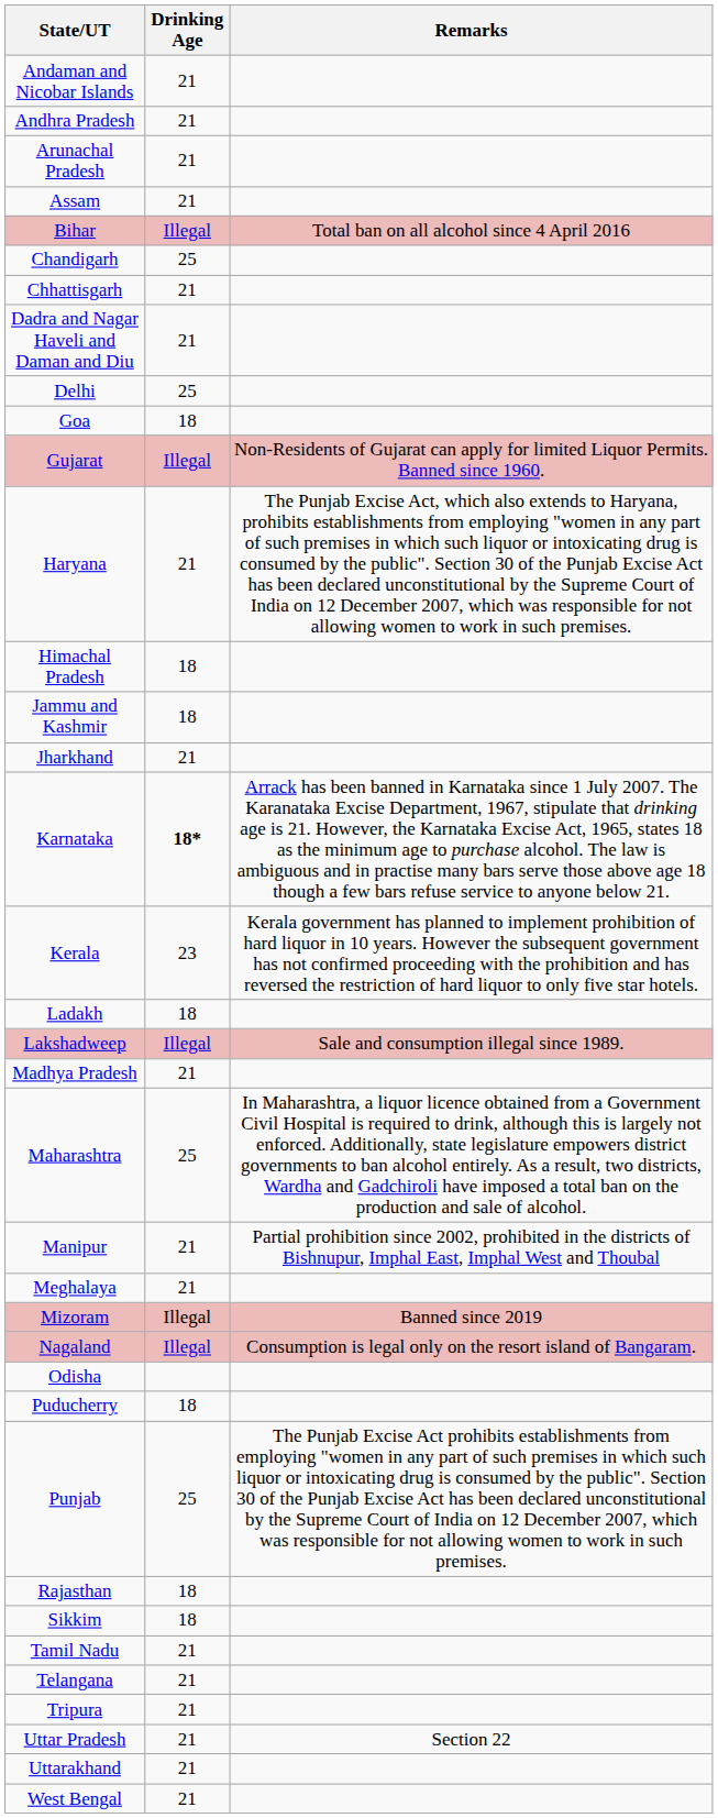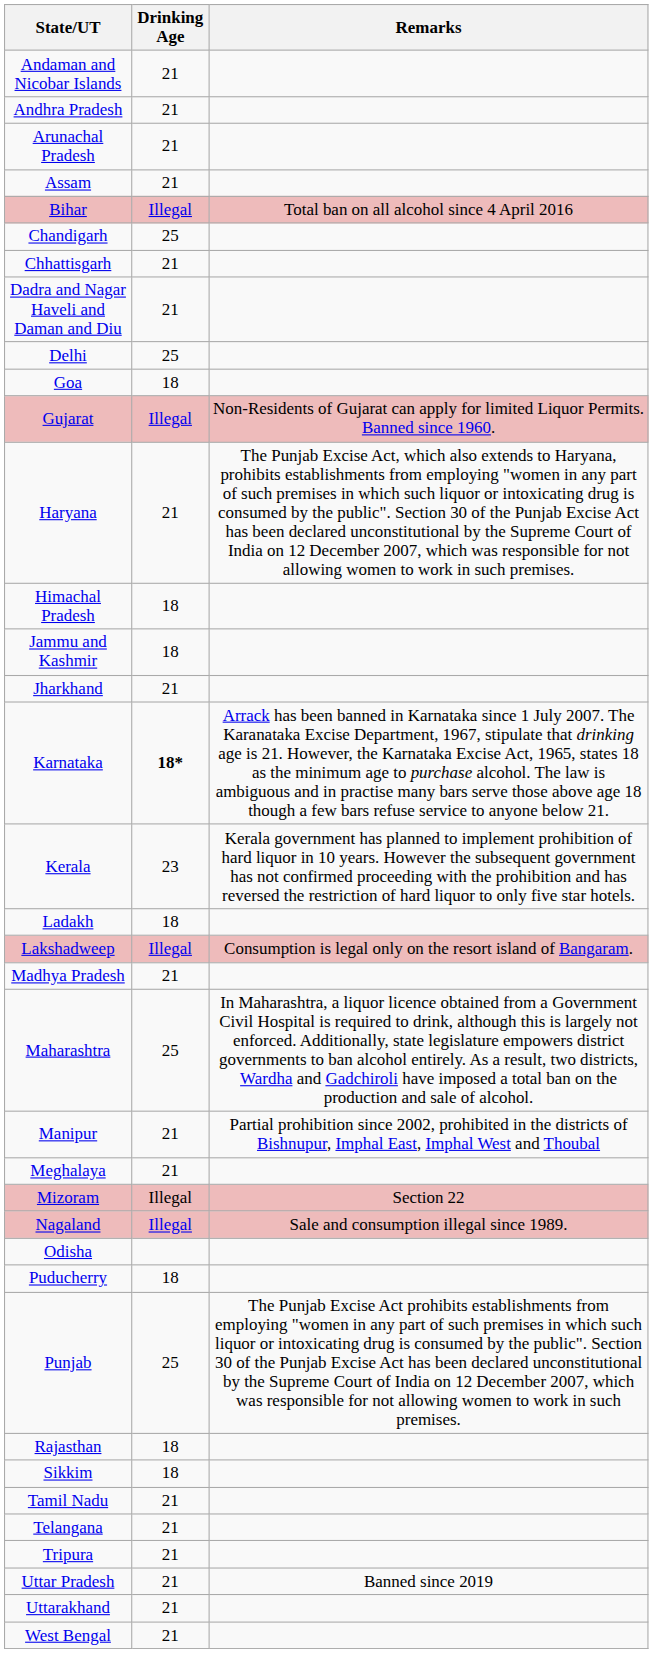 <table class="wikitable sortable" style="text-align: center;">
 <tr>
 <th>State/UT</th>
 <th>Drinking Age</th>
 <th>Remarks</th>
 </tr>
 <tr>
 <td><a href='#'>Andaman and Nicobar Islands</a></td>
 <td>21</td>
 <td></td>
 </tr>
 <tr>
 <td><a href='#'>Andhra Pradesh</a></td>
 <td>21</td>
 <td></td>
 </tr>
 <tr>
 <td><a href='#'>Arunachal Pradesh</a></td>
 <td>21</td>
 <td></td>
 </tr>
 <tr>
 <td><a href='#'>Assam</a></td>
 <td>21</td>
 <td></td>
 </tr>
 <tr style="background:#ebb;">
 <td><a href='#'>Bihar</a></td>
 <td><a href='#'>Illegal</a></td>
 <td>Total ban on all alcohol since 4 April 2016</td>
 </tr>
 <tr>
 <td><a href='#'>Chandigarh</a></td>
 <td>25</td>
 <td></td>
 </tr>
 <tr>
 <td><a href='#'>Chhattisgarh</a></td>
 <td>21</td>
 <td></td>
 </tr>
 <tr>
 <td><a href='#'>Dadra and Nagar Haveli and Daman and Diu</a></td>
 <td>21</td>
 <td><br></td>
 </tr>
 <tr>
 <td><a href='#'>Delhi</a></td>
 <td>25 </td>
 <td></td>
 </tr>
 <tr>
 <td><a href='#'>Goa</a></td>
 <td>18</td>
 <td></td>
 </tr>
 <tr style="background:#ebb;">
 <td><a href='#'>Gujarat</a></td>
 <td style="background:#ebb;"><a href='#'>Illegal</a></td>
 <td style="background:#ebb;">Non-Residents of Gujarat can apply for limited Liquor Permits. <a href='#'>Banned since 1960</a>.</td>
 </tr>
 <tr>
 <td><a href='#'>Haryana</a></td>
 <td>21</td>
 <td>The Punjab Excise Act, which also extends to Haryana, prohibits establishments from employing "women in any part of such premises in which such liquor or intoxicating drug is consumed by the public". Section 30 of the Punjab Excise Act has been declared unconstitutional by the Supreme Court of India on 12 December 2007, which was responsible for not allowing women to work in such premises.</td>
 </tr>
 <tr>
 <td><a href='#'>Himachal Pradesh</a></td>
 <td>18</td>
 <td></td>
 </tr>
 <tr>
 <td><a href='#'>Jammu and Kashmir</a></td>
 <td>18</td>
 <td></td>
 </tr>
 <tr>
 <td><a href='#'>Jharkhand</a></td>
 <td>21</td>
 <td></td>
 </tr>
 <tr>
 <td><a href='#'>Karnataka</a></td>
 <td><strong>18*</strong></td>
 <td><a href='#'>Arrack</a> has been banned in Karnataka since 1 July 2007. The Karanataka Excise Department, 1967, stipulate that <em>drinking</em> age is 21. However, the Karnataka Excise Act, 1965, states 18 as the minimum age to <em>purchase</em> alcohol. The law is ambiguous and in practise many bars serve those above age 18 though a few bars refuse service to anyone below 21.</td>
 </tr>
 <tr>
 <td><a href='#'>Kerala</a></td>
 <td>23</td>
 <td>Kerala government has planned to implement prohibition of hard liquor in 10 years. However the subsequent government has not confirmed proceeding with the prohibition and has reversed the restriction of hard liquor to only five star hotels.</td>
 </tr>
 <tr>
 <td><a href='#'>Ladakh</a></td>
 <td>18</td>
 <td></td>
 </tr>
 <tr style="background:#ebb;">
 <td><a href='#'>Lakshadweep</a></td>
 <td><a href='#'>Illegal</a></td>
-<td>Sale and consumption illegal since 1989.</td>
+<td>Consumption is legal only on the resort island of <a href='#'>Bangaram</a>.</td>
 </tr>
 <tr>
 <td><a href='#'>Madhya Pradesh</a></td>
 <td>21</td>
 <td></td>
 </tr>
 <tr>
 <td><a href='#'>Maharashtra</a></td>
 <td>25</td>
 <td>In Maharashtra, a liquor licence obtained from a Government Civil Hospital is required to drink, although this is largely not enforced. Additionally, state legislature empowers district governments to ban alcohol entirely. As a result, two districts, <a href='#'>Wardha</a> and <a href='#'>Gadchiroli</a> have imposed a total ban on the production and sale of alcohol.</td>
 </tr>
 <tr>
 <td><a href='#'>Manipur</a></td>
 <td>21</td>
 <td>Partial prohibition since 2002, prohibited in the districts of <a href='#'>Bishnupur</a>, <a href='#'>Imphal East</a>, <a href='#'>Imphal West</a> and <a href='#'>Thoubal</a></td>
 </tr>
 <tr>
 <td><a href='#'>Meghalaya</a></td>
 <td>21</td>
 <td></td>
 </tr>
 <tr style="background:#ebb;">
 <td><a href='#'>Mizoram</a></td>
 <td>Illegal</td>
-<td>Banned since 2019</td>
+<td>Section 22</td>
 </tr>
 <tr style="background:#ebb;">
 <td><a href='#'>Nagaland</a></td>
 <td><a href='#'>Illegal</a></td>
-<td>Consumption is legal only on the resort island of <a href='#'>Bangaram</a>.</td>
+<td>Sale and consumption illegal since 1989.</td>
 </tr>
 <tr>
 <td><a href='#'>Odisha</a></td>
 <td 21></td>
 </tr>
 <tr>
 <td><a href='#'>Puducherry</a></td>
 <td>18</td>
 <td></td>
 </tr>
 <tr>
 <td><a href='#'>Punjab</a></td>
 <td>25</td>
 <td>The Punjab Excise Act prohibits establishments from employing "women in any part of such premises in which such liquor or intoxicating drug is consumed by the public". Section 30 of the Punjab Excise Act has been declared unconstitutional by the Supreme Court of India on 12 December 2007, which was responsible for not allowing women to work in such premises.</td>
 </tr>
 <tr>
 <td><a href='#'>Rajasthan</a></td>
 <td>18</td>
 <td></td>
 </tr>
 <tr>
 <td><a href='#'>Sikkim</a></td>
 <td>18</td>
 <td></td>
 </tr>
 <tr>
 <td><a href='#'>Tamil Nadu</a></td>
 <td>21</td>
 <td></td>
 </tr>
 <tr>
 <td><a href='#'>Telangana</a></td>
 <td>21</td>
 <td></td>
 </tr>
 <tr>
 <td><a href='#'>Tripura</a></td>
 <td>21</td>
 <td></td>
 </tr>
 <tr>
 <td><a href='#'>Uttar Pradesh</a></td>
 <td>21</td>
-<td>Section 22</td>
+<td>Banned since 2019</td>
 </tr>
 <tr>
 <td><a href='#'>Uttarakhand</a></td>
 <td>21</td>
 <td></td>
 </tr>
 <tr>
 <td><a href='#'>West Bengal</a></td>
 <td>21</td>
 <td></td>
 </tr>
 </table>
